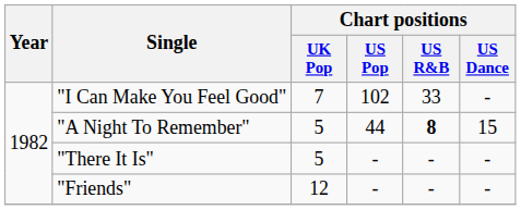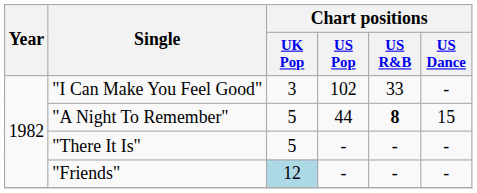 <table class="wikitable" style="text-align:center;">
 <tr>
 <th rowspan="2">Year</th>
 <th rowspan="2">Single</th>
 <th colspan="4">Chart positions</th>
 </tr>
 <tr style="font-size:smaller;">
 <th width="40"><a href='#'>UK<br>Pop</a></th>
 <th width="40"><a href='#'>US<br>Pop</a></th>
 <th width="40"><a href='#'>US<br>R&B</a></th>
 <th width="40"><a href='#'>US<br>Dance</a></th>
 </tr>
 <tr>
 <td rowspan="4">1982</td>
 <td align="left">"I Can Make You Feel Good"</td>
-<td>7</td>
+<td>3</td>
 <td>102</td>
 <td>33</td>
 <td>-</td>
 </tr>
 <tr>
 <td align="left">"A Night To Remember"</td>
 <td>5</td>
 <td>44</td>
 <td><strong>8</strong></td>
 <td>15</td>
 </tr>
 <tr>
 <td align="left">"There It Is"</td>
 <td>5</td>
 <td>-</td>
 <td>-</td>
 <td>-</td>
 </tr>
 <tr>
 <td align="left">"Friends"</td>
-<td>12</td>
+<td style="background: lightblue;">12</td>
 <td>-</td>
 <td>-</td>
 <td>-</td>
 </tr>
 <tr>
 </tr>
 </table>
